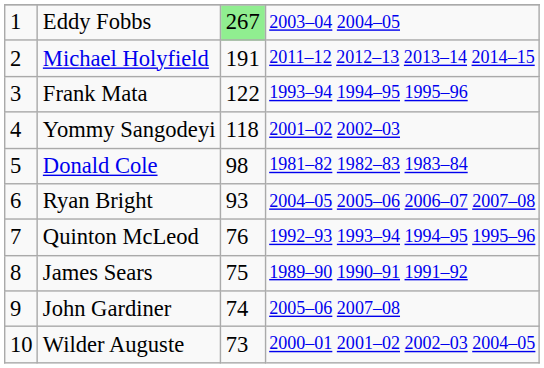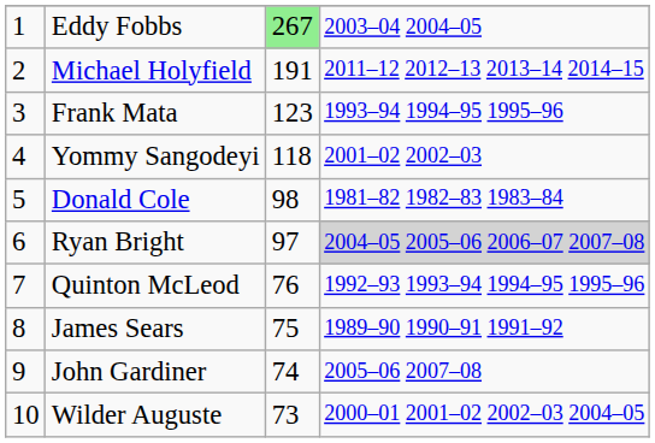 <table class="wikitable">
 <tr>
 </tr>
 <tr>
 <td>1</td>
 <td>Eddy Fobbs</td>
 <td style="background: lightgreen;">267</td>
 <td style="font-size:80%;"><a href='#'>2003–04</a> <a href='#'>2004–05</a></td>
 </tr>
 <tr>
 <td>2</td>
 <td><a href='#'>Michael Holyfield</a></td>
 <td>191</td>
 <td style="font-size:80%;"><a href='#'>2011–12</a> <a href='#'>2012–13</a> <a href='#'>2013–14</a> <a href='#'>2014–15</a></td>
 </tr>
 <tr>
 <td>3</td>
 <td>Frank Mata</td>
-<td>122</td>
+<td>123</td>
 <td style="font-size:80%;"><a href='#'>1993–94</a> <a href='#'>1994–95</a> <a href='#'>1995–96</a></td>
 </tr>
 <tr>
 <td>4</td>
 <td>Yommy Sangodeyi</td>
 <td>118</td>
 <td style="font-size:80%;"><a href='#'>2001–02</a> <a href='#'>2002–03</a></td>
 </tr>
 <tr>
 <td>5</td>
 <td><a href='#'>Donald Cole</a></td>
 <td>98</td>
 <td style="font-size:80%;"><a href='#'>1981–82</a> <a href='#'>1982–83</a> <a href='#'>1983–84</a></td>
 </tr>
 <tr>
 <td>6</td>
 <td>Ryan Bright</td>
-<td>93</td>
-<td style="font-size:80%;"><a href='#'>2004–05</a> <a href='#'>2005–06</a> <a href='#'>2006–07</a> <a href='#'>2007–08</a></td>
+<td>97</td>
+<td style="background: lightgrey; font-size:80%;"><a href='#'>2004–05</a> <a href='#'>2005–06</a> <a href='#'>2006–07</a> <a href='#'>2007–08</a></td>
 </tr>
 <tr>
 <td>7</td>
 <td>Quinton McLeod</td>
 <td>76</td>
 <td style="font-size:80%;"><a href='#'>1992–93</a> <a href='#'>1993–94</a> <a href='#'>1994–95</a> <a href='#'>1995–96</a></td>
 </tr>
 <tr>
 <td>8</td>
 <td>James Sears</td>
 <td>75</td>
 <td style="font-size:80%;"><a href='#'>1989–90</a> <a href='#'>1990–91</a> <a href='#'>1991–92</a></td>
 </tr>
 <tr>
 <td>9</td>
 <td>John Gardiner</td>
 <td>74</td>
 <td style="font-size:80%;"><a href='#'>2005–06</a> <a href='#'>2007–08</a></td>
 </tr>
 <tr>
 <td>10</td>
 <td>Wilder Auguste</td>
 <td>73</td>
 <td style="font-size:80%;"><a href='#'>2000–01</a> <a href='#'>2001–02</a> <a href='#'>2002–03</a> <a href='#'>2004–05</a></td>
 </tr>
 </table>
